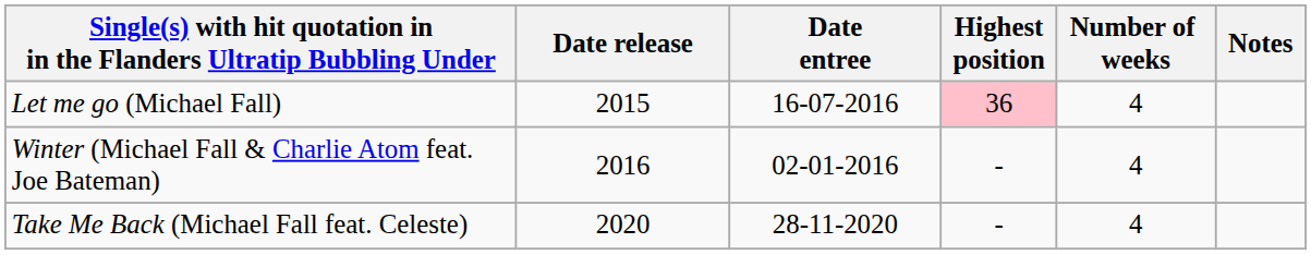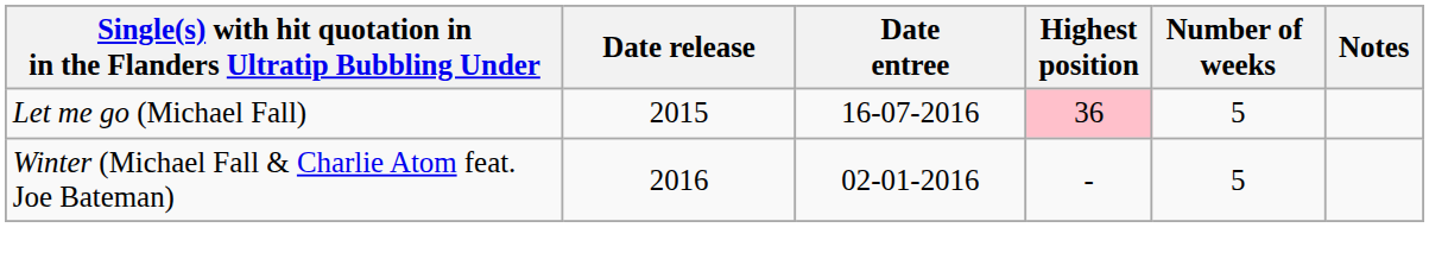 <table class="wikitable sortable" style="margin:0.5em 1em 0.5em 0; font-size: 85%; text-align:center;">
 <tr>
 <th width=250><a href='#'>Single(s)</a> with hit quotation in<br> in the Flanders <a href='#'>Ultratip Bubbling Under</a></th>
 <th width="100">Date release</th>
 <th width="100">Date <br>entree</th>
 <th> Highest <br>position</th>
 <th> Number of  <br>weeks</th>
 <th> Notes </th>
 </tr>
 <tr>
 <td align="left"><em>Let me go</em> (Michael Fall)</td>
 <td>2015</td>
 <td>16-07-2016</td>
 <td style="background: pink;">36</td>
-<td>4</td>
+<td>5</td>
 <td></td>
 </tr>
 <tr>
 <td align="left"><em>Winter</em> (Michael Fall & <a href='#'>Charlie Atom</a> feat. Joe Bateman)</td>
 <td>2016</td>
 <td>02-01-2016</td>
 <td>-</td>
-<td>4</td>
-<td></td>
-</tr>
-<tr>
-<td align="left"><em>Take Me Back</em> (Michael Fall feat. Celeste)</td>
-<td>2020</td>
-<td>28-11-2020</td>
-<td>-</td>
-<td>4</td>
+<td>5</td>
 <td></td>
 </tr>
 </table>
